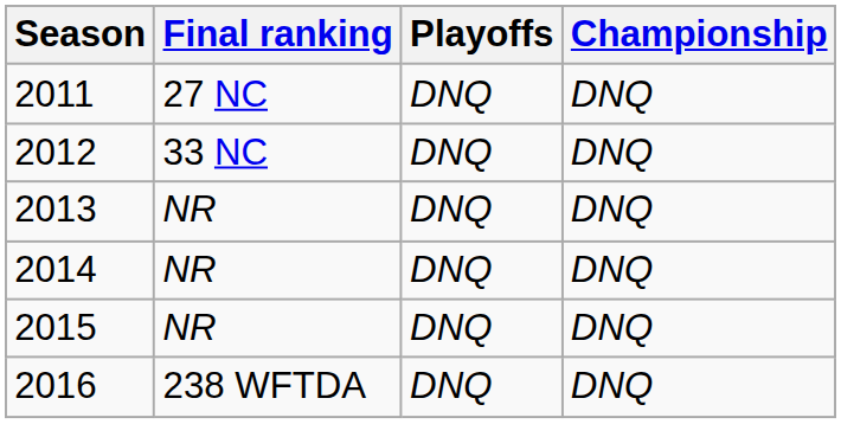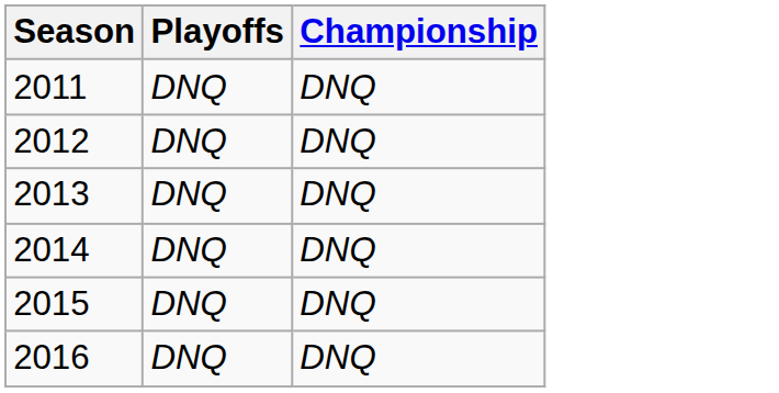 <table class="wikitable sortable">
 <tr>
 <th>Season</th>
-<th><a href='#'>Final ranking</a></th>
 <th>Playoffs</th>
 <th><a href='#'>Championship</a></th>
 </tr>
 <tr>
 <td>2011</td>
-<td>27 <a href='#'>NC</a></td>
 <td><em>DNQ</em></td>
 <td><em>DNQ</em></td>
 </tr>
 <tr>
 <td>2012</td>
-<td>33 <a href='#'>NC</a></td>
 <td><em>DNQ</em></td>
 <td><em>DNQ</em></td>
 </tr>
 <tr>
 <td>2013</td>
-<td><em>NR</em></td>
 <td><em>DNQ</em></td>
 <td><em>DNQ</em></td>
 </tr>
 <tr>
 <td>2014</td>
-<td><em>NR</em></td>
 <td><em>DNQ</em></td>
 <td><em>DNQ</em></td>
 </tr>
 <tr>
 <td>2015</td>
-<td><em>NR</em></td>
 <td><em>DNQ</em></td>
 <td><em>DNQ</em></td>
 </tr>
 <tr>
 <td>2016</td>
-<td>238 WFTDA</td>
 <td><em>DNQ</em></td>
 <td><em>DNQ</em></td>
 </tr>
 </table>
